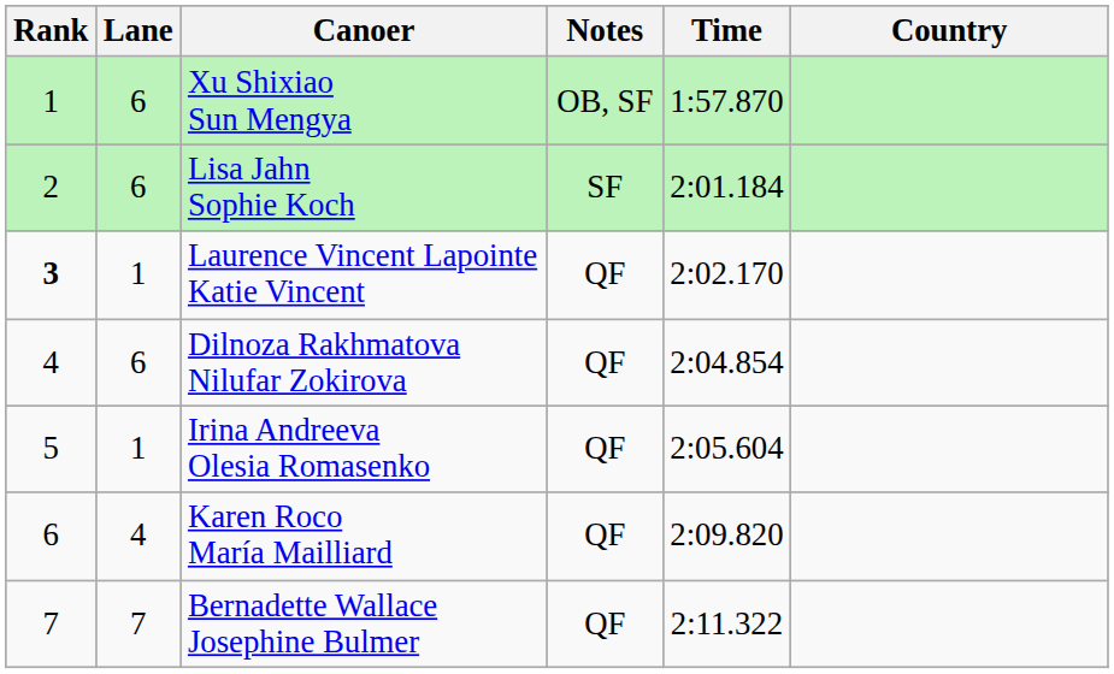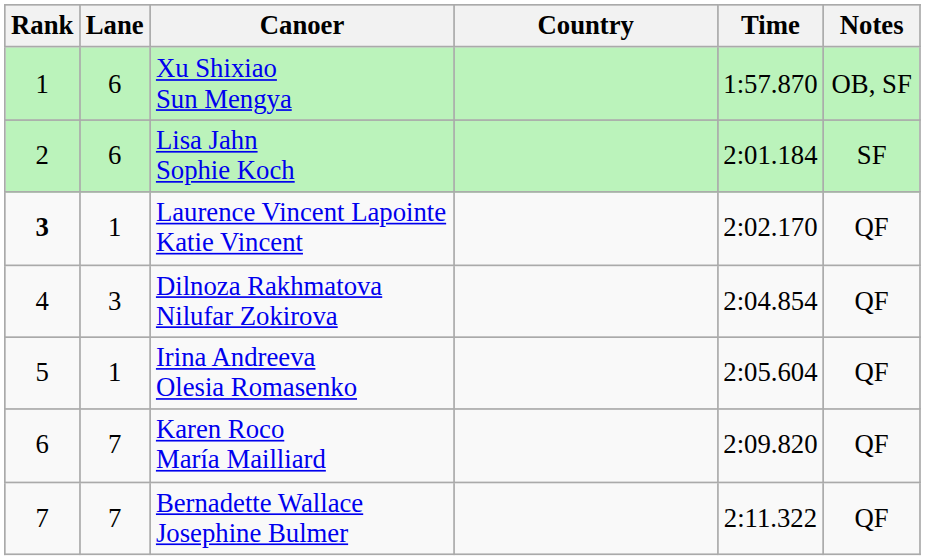 <table class="wikitable" style="text-align:center;">
 <tr>
 <th width=30>Rank</th>
 <th width=30>Lane</th>
 <th width=175>Canoer</th>
+<th width=150>Country</th>
+<th width=30>Time</th>
 <th width=50>Notes</th>
-<th width=30>Time</th>
-<th width=150>Country</th>
 </tr>
 <tr bgcolor=bbf3bb>
 <td>1</td>
 <td>6</td>
 <td align=left><a href='#'>Xu Shixiao</a><br><a href='#'>Sun Mengya</a></td>
+<td align=left></td>
+<td>1:57.870</td>
 <td>OB, SF</td>
-<td>1:57.870</td>
-<td align=left></td>
 </tr>
 <tr bgcolor=bbf3bb>
 <td>2</td>
 <td>6</td>
 <td align=left><a href='#'>Lisa Jahn</a><br><a href='#'>Sophie Koch</a></td>
+<td align=left></td>
+<td>2:01.184</td>
 <td>SF</td>
-<td>2:01.184</td>
-<td align=left></td>
 </tr>
 <tr>
 <td><strong>3</strong></td>
 <td>1</td>
 <td align=left><a href='#'>Laurence Vincent Lapointe</a><br><a href='#'>Katie Vincent</a></td>
+<td align=left></td>
+<td>2:02.170</td>
 <td>QF</td>
-<td>2:02.170</td>
-<td align=left></td>
 </tr>
 <tr>
 <td>4</td>
-<td>6</td>
+<td>3</td>
 <td align=left><a href='#'>Dilnoza Rakhmatova</a><br><a href='#'>Nilufar Zokirova</a></td>
+<td align=left></td>
+<td>2:04.854</td>
 <td>QF</td>
-<td>2:04.854</td>
-<td align=left></td>
 </tr>
 <tr>
 <td>5</td>
 <td>1</td>
 <td align=left><a href='#'>Irina Andreeva</a><br><a href='#'>Olesia Romasenko</a></td>
+<td align=left></td>
+<td>2:05.604</td>
 <td>QF</td>
-<td>2:05.604</td>
-<td align=left></td>
 </tr>
 <tr>
 <td>6</td>
-<td>4</td>
+<td>7</td>
 <td align=left><a href='#'>Karen Roco</a><br><a href='#'>María Mailliard</a></td>
+<td align=left></td>
+<td>2:09.820</td>
 <td>QF</td>
-<td>2:09.820</td>
-<td align=left></td>
 </tr>
 <tr>
 <td>7</td>
 <td>7</td>
 <td align=left><a href='#'>Bernadette Wallace</a><br><a href='#'>Josephine Bulmer</a></td>
+<td align=left></td>
+<td>2:11.322</td>
 <td>QF</td>
-<td>2:11.322</td>
-<td align=left></td>
 </tr>
 </table>
